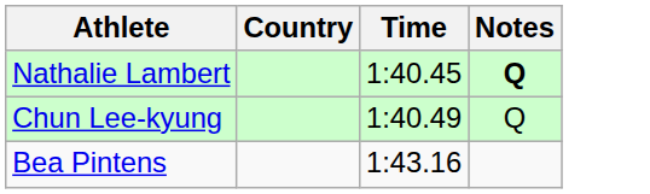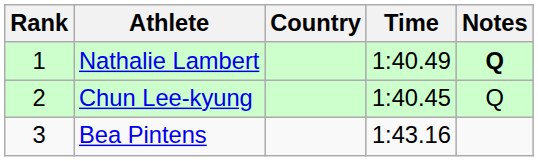 <table class="wikitable" style="text-align:center">
 <tr>
+<th>Rank</th>
 <th>Athlete</th>
 <th>Country</th>
 <th>Time</th>
 <th>Notes</th>
 </tr>
 <tr bgcolor=ccffcc>
+<td>1</td>
 <td align=left><a href='#'>Nathalie Lambert</a></td>
 <td align=left></td>
-<td>1:40.45</td>
+<td>1:40.49</td>
 <td><strong>Q</strong></td>
 </tr>
 <tr bgcolor=ccffcc>
+<td>2</td>
 <td align=left><a href='#'>Chun Lee-kyung</a></td>
 <td align=left></td>
-<td>1:40.49</td>
+<td>1:40.45</td>
 <td>Q</td>
 </tr>
 <tr>
+<td>3</td>
 <td align=left><a href='#'>Bea Pintens</a></td>
 <td align=left></td>
 <td>1:43.16</td>
 <td></td>
 </tr>
 </table>
